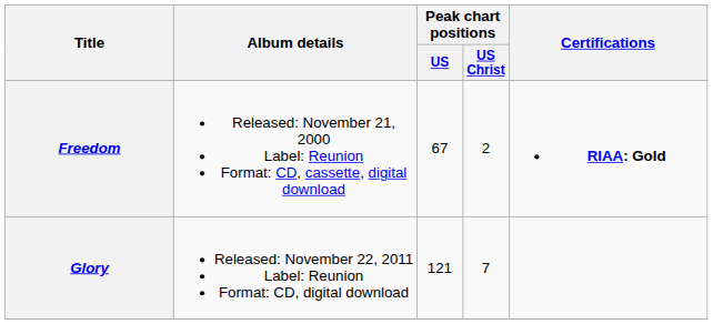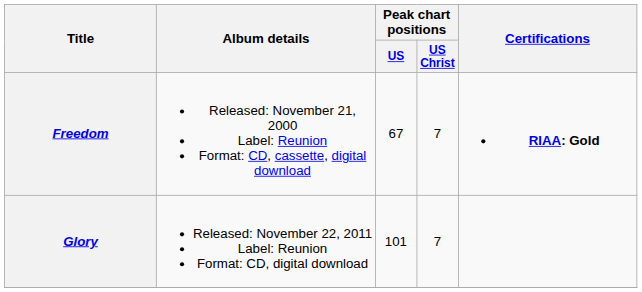 <table class="wikitable plainrowheaders" style="text-align:center;">
 <tr>
 <th scope="col" rowspan="2" style="width:11em;">Title</th>
 <th scope="col" rowspan="2" style="width:16em;">Album details</th>
 <th scope="col" colspan="2">Peak chart positions</th>
 <th scope="col" rowspan="2" style="width:13em;"><a href='#'>Certifications</a></th>
 </tr>
 <tr>
 <th style="width:3em; font-size:90%"><a href='#'>US</a><br></th>
 <th style="width:3em; font-size:90%"><a href='#'>US<br>Christ</a><br></th>
 </tr>
 <tr>
 <th scope="row"><em><a href='#'>Freedom</a></em></th>
 <td><br><ul><li>Released: November 21, 2000</li><li>Label: <a href='#'>Reunion</a></li><li>Format: <a href='#'>CD</a>, <a href='#'>cassette</a>, <a href='#'>digital download</a></li></ul></td>
 <td>67</td>
-<td>2</td>
+<td>7</td>
 <td><strong><br><ul><li><a href='#'>RIAA</a>: Gold</li></ul></strong></td>
 </tr>
 <tr>
 <th scope="row"><em><a href='#'>Glory</a></em></th>
 <td><br><ul><li>Released: November 22, 2011</li><li>Label: Reunion</li><li>Format: CD, digital download</li></ul></td>
-<td>121</td>
+<td>101</td>
 <td>7</td>
 <td></td>
 </tr>
 <tr>
 </tr>
 </table>
